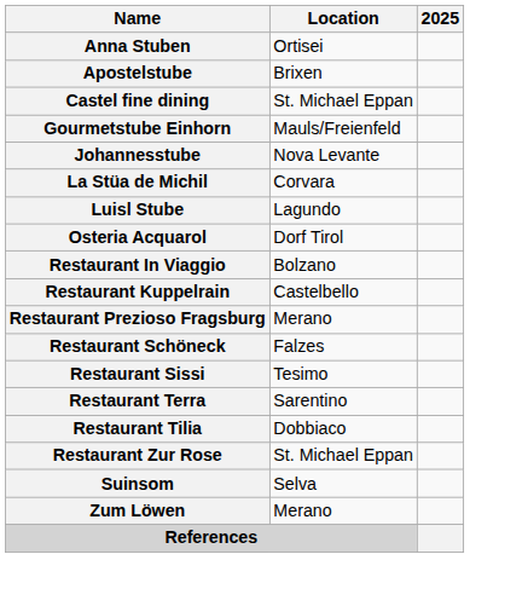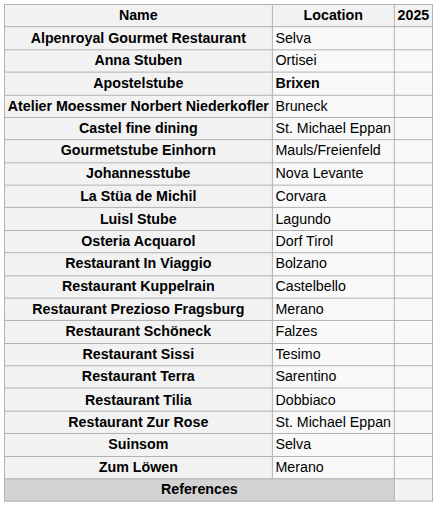 <table class="wikitable sortable plainrowheaders" style="text-align:left;">
 <tr>
 <th scope="col">Name</th>
 <th scope="col">Location</th>
 <th scope="col">2025</th>
+</tr>
+<tr>
+<th scope="row">Alpenroyal Gourmet Restaurant</th>
+<td>Selva</td>
+<td></td>
 </tr>
 <tr>
 <th scope="row">Anna Stuben</th>
 <td>Ortisei</td>
 <td></td>
 </tr>
 <tr>
 <th scope="row">Apostelstube</th>
-<td>Brixen</td>
+<td><strong>Brixen</strong></td>
+<td></td>
+</tr>
+<tr>
+<th scope="row">Atelier Moessmer Norbert Niederkofler</th>
+<td>Bruneck</td>
 <td></td>
 </tr>
 <tr>
 <th scope="row">Castel fine dining</th>
 <td>St. Michael Eppan</td>
 <td></td>
 </tr>
 <tr>
 <th scope="row">Gourmetstube Einhorn</th>
 <td>Mauls/Freienfeld</td>
 <td></td>
 </tr>
 <tr>
 <th scope="row">Johannesstube</th>
 <td>Nova Levante</td>
 <td></td>
 </tr>
 <tr>
 <th scope="row">La Stüa de Michil</th>
 <td>Corvara</td>
 <td></td>
 </tr>
 <tr>
 <th scope="row">Luisl Stube</th>
 <td>Lagundo</td>
 <td></td>
 </tr>
 <tr>
 <th scope="row">Osteria Acquarol</th>
 <td>Dorf Tirol</td>
 <td></td>
 </tr>
 <tr>
 <th scope="row">Restaurant In Viaggio</th>
 <td>Bolzano</td>
 <td></td>
 </tr>
 <tr>
 <th scope="row">Restaurant Kuppelrain</th>
 <td>Castelbello</td>
 <td></td>
 </tr>
 <tr>
 <th scope="row">Restaurant Prezioso Fragsburg</th>
 <td>Merano</td>
 <td></td>
 </tr>
 <tr>
 <th scope="row">Restaurant Schöneck</th>
 <td>Falzes</td>
 <td></td>
 </tr>
 <tr>
 <th scope="row">Restaurant Sissi</th>
 <td>Tesimo</td>
 <td></td>
 </tr>
 <tr>
 <th scope="row">Restaurant Terra</th>
 <td>Sarentino</td>
 <td></td>
 </tr>
 <tr>
 <th scope="row">Restaurant Tilia</th>
 <td>Dobbiaco</td>
 <td></td>
 </tr>
 <tr>
 <th scope="row">Restaurant Zur Rose</th>
 <td>St. Michael Eppan</td>
 <td></td>
 </tr>
 <tr>
 <th scope="row">Suinsom</th>
 <td>Selva</td>
 <td></td>
 </tr>
 <tr>
 <th scope="row">Zum Löwen</th>
 <td>Merano</td>
 <td></td>
 </tr>
 <tr>
 <th colspan="2" style="text-align: center;background: lightgray;">References</th>
 <th></th>
 </tr>
 </table>
